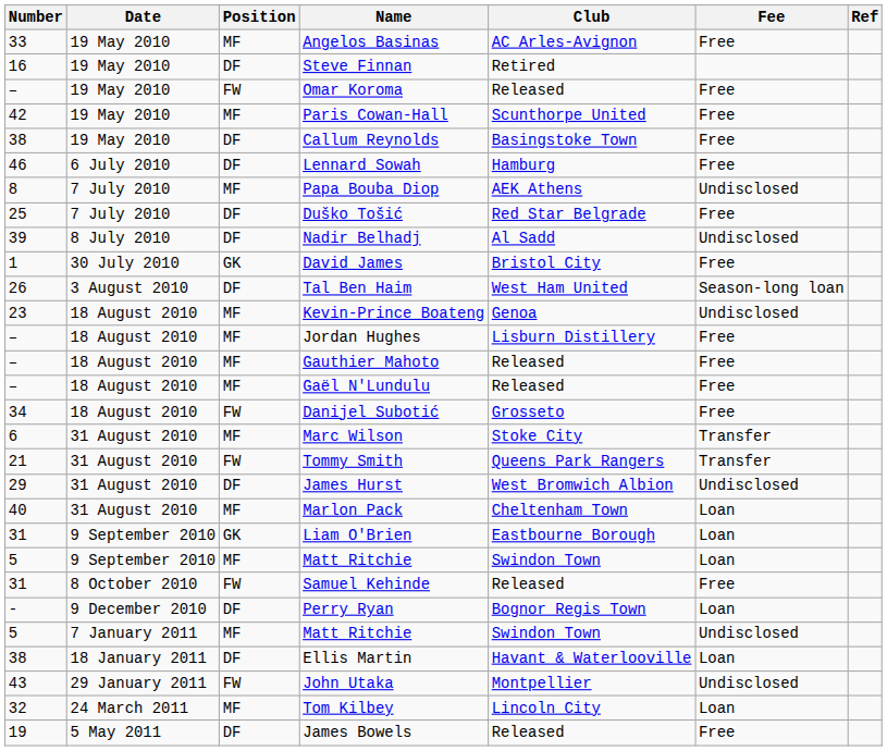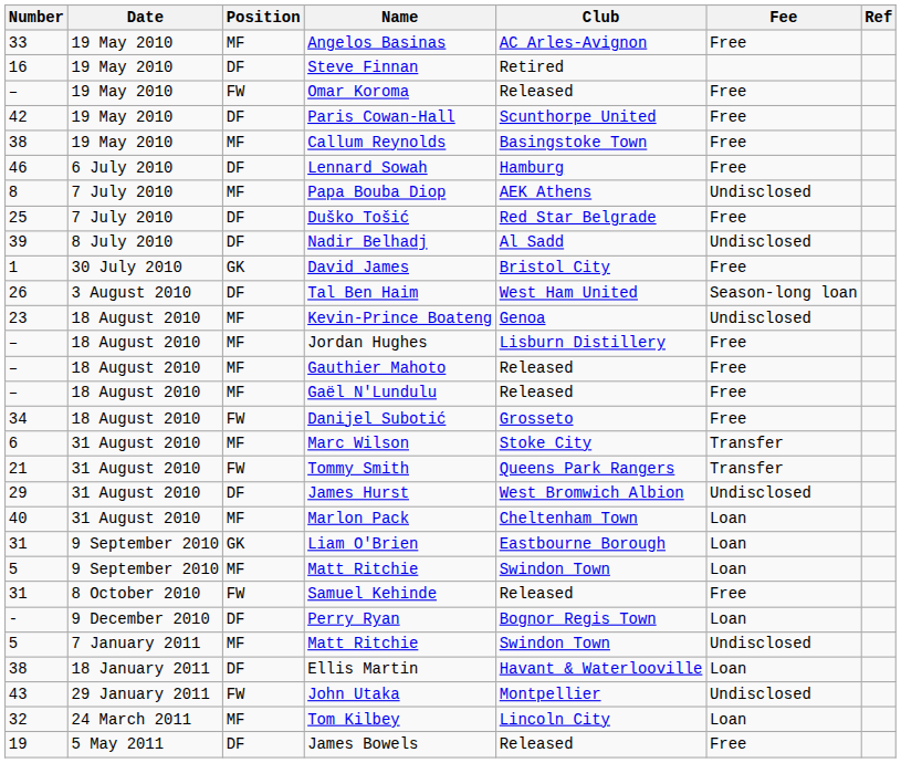 <table class="wikitable">
 <tr>
 <th>Number</th>
 <th>Date</th>
 <th>Position</th>
 <th>Name</th>
 <th>Club</th>
 <th>Fee</th>
 <th>Ref</th>
 </tr>
 <tr>
 <td>33</td>
 <td>19 May 2010</td>
 <td>MF</td>
 <td> <a href='#'>Angelos Basinas</a></td>
 <td> <a href='#'>AC Arles-Avignon</a></td>
 <td>Free</td>
 <td></td>
 </tr>
 <tr>
 <td>16</td>
 <td>19 May 2010</td>
 <td>DF</td>
 <td> <a href='#'>Steve Finnan</a></td>
 <td>Retired</td>
 <td></td>
 <td></td>
 </tr>
 <tr>
 <td>–</td>
 <td>19 May 2010</td>
 <td>FW</td>
 <td> <a href='#'>Omar Koroma</a></td>
 <td>Released</td>
 <td>Free</td>
 <td></td>
 </tr>
 <tr>
 <td>42</td>
 <td>19 May 2010</td>
-<td>MF</td>
+<td>DF</td>
 <td> <a href='#'>Paris Cowan-Hall</a></td>
 <td> <a href='#'>Scunthorpe United</a></td>
 <td>Free</td>
 <td></td>
 </tr>
 <tr>
 <td>38</td>
 <td>19 May 2010</td>
-<td>DF</td>
+<td>MF</td>
 <td> <a href='#'>Callum Reynolds</a></td>
 <td> <a href='#'>Basingstoke Town</a></td>
 <td>Free</td>
 <td></td>
 </tr>
 <tr>
 <td>46</td>
 <td>6 July 2010</td>
 <td>DF</td>
 <td> <a href='#'>Lennard Sowah</a></td>
 <td> <a href='#'>Hamburg</a></td>
 <td>Free</td>
 <td></td>
 </tr>
 <tr>
 <td>8</td>
 <td>7 July 2010</td>
 <td>MF</td>
 <td> <a href='#'>Papa Bouba Diop</a></td>
 <td> <a href='#'>AEK Athens</a></td>
 <td>Undisclosed</td>
 <td></td>
 </tr>
 <tr>
 <td>25</td>
 <td>7 July 2010</td>
 <td>DF</td>
 <td> <a href='#'>Duško Tošić</a></td>
 <td> <a href='#'>Red Star Belgrade</a></td>
 <td>Free</td>
 <td></td>
 </tr>
 <tr>
 <td>39</td>
 <td>8 July 2010</td>
 <td>DF</td>
 <td> <a href='#'>Nadir Belhadj</a></td>
 <td> <a href='#'>Al Sadd</a></td>
 <td>Undisclosed</td>
 <td></td>
 </tr>
 <tr>
 <td>1</td>
 <td>30 July 2010</td>
 <td>GK</td>
 <td> <a href='#'>David James</a></td>
 <td> <a href='#'>Bristol City</a></td>
 <td>Free</td>
 <td></td>
 </tr>
 <tr>
 <td>26</td>
 <td>3 August 2010</td>
 <td>DF</td>
 <td> <a href='#'>Tal Ben Haim</a></td>
 <td> <a href='#'>West Ham United</a></td>
 <td>Season-long loan</td>
 <td></td>
 </tr>
 <tr>
 <td>23</td>
 <td>18 August 2010</td>
 <td>MF</td>
 <td> <a href='#'>Kevin-Prince Boateng</a></td>
 <td> <a href='#'>Genoa</a></td>
 <td>Undisclosed</td>
 <td></td>
 </tr>
 <tr>
 <td>–</td>
 <td>18 August 2010</td>
 <td>MF</td>
 <td> Jordan Hughes</td>
 <td> <a href='#'>Lisburn Distillery</a></td>
 <td>Free</td>
 <td></td>
 </tr>
 <tr>
 <td>–</td>
 <td>18 August 2010</td>
 <td>MF</td>
 <td> <a href='#'>Gauthier Mahoto</a></td>
 <td>Released</td>
 <td>Free</td>
 <td></td>
 </tr>
 <tr>
 <td>–</td>
 <td>18 August 2010</td>
 <td>MF</td>
 <td> <a href='#'>Gaël N'Lundulu</a></td>
 <td>Released</td>
 <td>Free</td>
 <td></td>
 </tr>
 <tr>
 <td>34</td>
 <td>18 August 2010</td>
 <td>FW</td>
 <td> <a href='#'>Danijel Subotić</a></td>
 <td> <a href='#'>Grosseto</a></td>
 <td>Free</td>
 <td></td>
 </tr>
 <tr>
 <td>6</td>
 <td>31 August 2010</td>
 <td>MF</td>
 <td> <a href='#'>Marc Wilson</a></td>
 <td> <a href='#'>Stoke City</a></td>
 <td>Transfer</td>
 <td></td>
 </tr>
 <tr>
 <td>21</td>
 <td>31 August 2010</td>
 <td>FW</td>
 <td> <a href='#'>Tommy Smith</a></td>
 <td> <a href='#'>Queens Park Rangers</a></td>
 <td>Transfer</td>
 <td></td>
 </tr>
 <tr>
 <td>29</td>
 <td>31 August 2010</td>
 <td>DF</td>
 <td> <a href='#'>James Hurst</a></td>
 <td> <a href='#'>West Bromwich Albion</a></td>
 <td>Undisclosed</td>
 <td></td>
 </tr>
 <tr>
 <td>40</td>
 <td>31 August 2010</td>
 <td>MF</td>
 <td> <a href='#'>Marlon Pack</a></td>
 <td> <a href='#'>Cheltenham Town</a></td>
 <td>Loan</td>
 <td></td>
 </tr>
 <tr>
 <td>31</td>
 <td>9 September 2010</td>
 <td>GK</td>
 <td> <a href='#'>Liam O'Brien</a></td>
 <td> <a href='#'>Eastbourne Borough</a></td>
 <td>Loan</td>
 <td></td>
 </tr>
 <tr>
 <td>5</td>
 <td>9 September 2010</td>
 <td>MF</td>
 <td> <a href='#'>Matt Ritchie</a></td>
 <td> <a href='#'>Swindon Town</a></td>
 <td>Loan</td>
 <td></td>
 </tr>
 <tr>
 <td>31</td>
 <td>8 October 2010</td>
 <td>FW</td>
 <td> <a href='#'>Samuel Kehinde</a></td>
 <td>Released</td>
 <td>Free</td>
 <td></td>
 </tr>
 <tr>
 <td>-</td>
 <td>9 December 2010</td>
 <td>DF</td>
 <td> <a href='#'>Perry Ryan</a></td>
 <td> <a href='#'>Bognor Regis Town</a></td>
 <td>Loan</td>
 <td></td>
 </tr>
 <tr>
 <td>5</td>
 <td>7 January 2011</td>
 <td>MF</td>
 <td> <a href='#'>Matt Ritchie</a></td>
 <td> <a href='#'>Swindon Town</a></td>
 <td>Undisclosed</td>
 <td></td>
 </tr>
 <tr>
 <td>38</td>
 <td>18 January 2011</td>
 <td>DF</td>
 <td> Ellis Martin</td>
 <td> <a href='#'>Havant & Waterlooville</a></td>
 <td>Loan</td>
 <td></td>
 </tr>
 <tr>
 <td>43</td>
 <td>29 January 2011</td>
 <td>FW</td>
 <td> <a href='#'>John Utaka</a></td>
 <td> <a href='#'>Montpellier</a></td>
 <td>Undisclosed</td>
 <td></td>
 </tr>
 <tr>
 <td>32</td>
 <td>24 March 2011</td>
 <td>MF</td>
 <td> <a href='#'>Tom Kilbey</a></td>
 <td> <a href='#'>Lincoln City</a></td>
 <td>Loan</td>
 <td></td>
 </tr>
 <tr>
 <td>19</td>
 <td>5 May 2011</td>
 <td>DF</td>
 <td> James Bowels</td>
 <td>Released</td>
 <td>Free</td>
 <td></td>
 </tr>
 </table>
